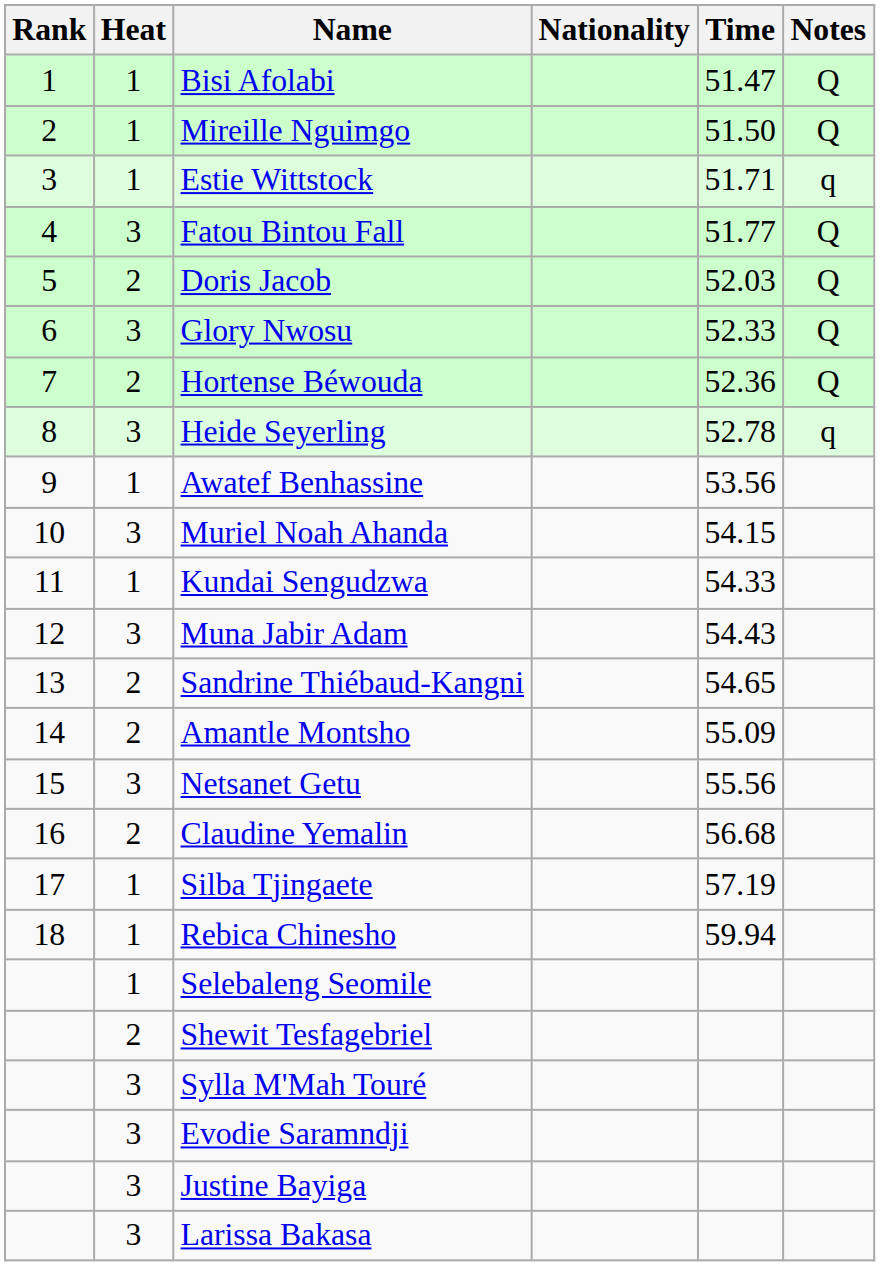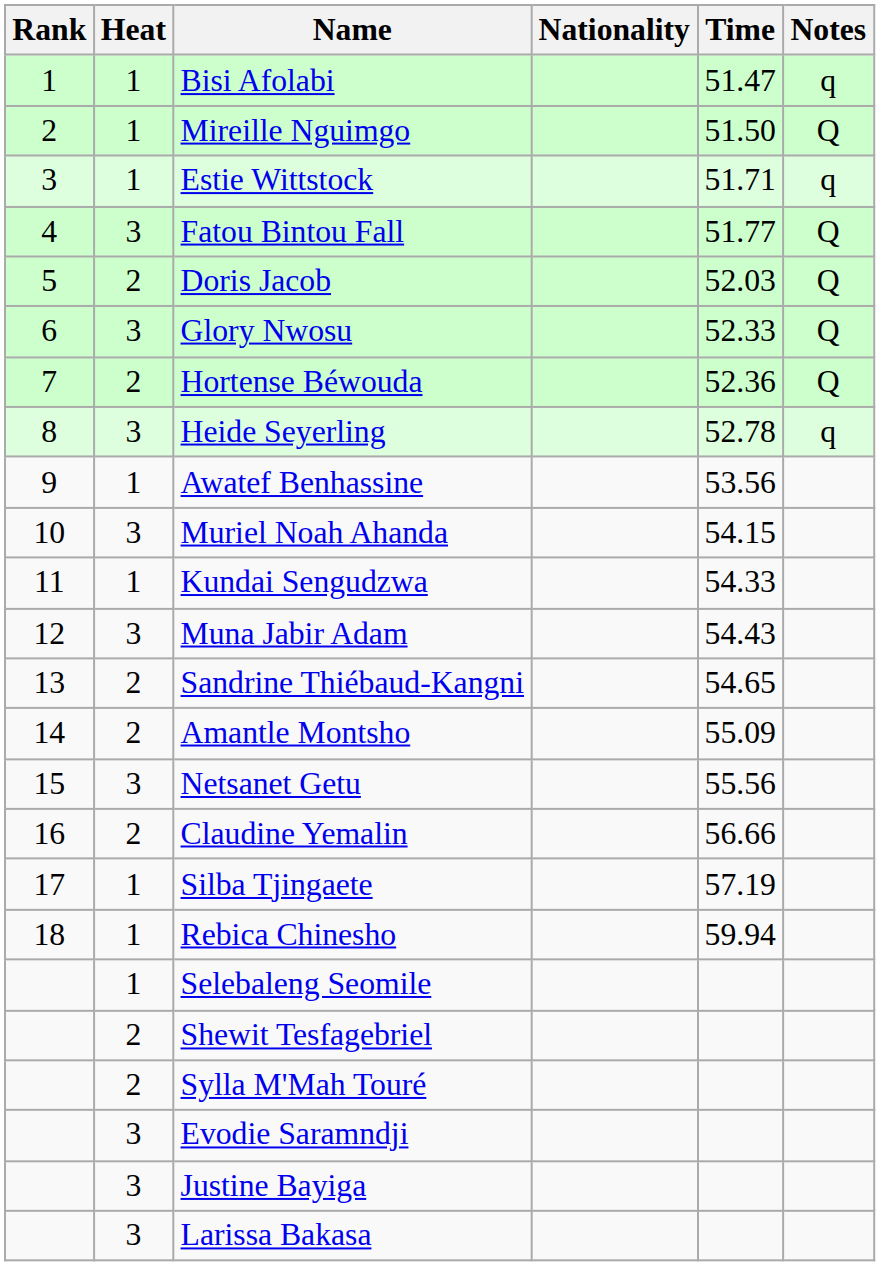 <table class="wikitable sortable" style="text-align:center">
 <tr>
 <th>Rank</th>
 <th>Heat</th>
 <th>Name</th>
 <th>Nationality</th>
 <th>Time</th>
 <th>Notes</th>
 </tr>
 <tr bgcolor=ccffcc>
 <td>1</td>
 <td>1</td>
 <td align=left><a href='#'>Bisi Afolabi</a></td>
 <td align=left></td>
 <td>51.47</td>
-<td>Q</td>
+<td>q</td>
 </tr>
 <tr bgcolor=ccffcc>
 <td>2</td>
 <td>1</td>
 <td align=left><a href='#'>Mireille Nguimgo</a></td>
 <td align=left></td>
 <td>51.50</td>
 <td>Q</td>
 </tr>
 <tr bgcolor=ddffdd>
 <td>3</td>
 <td>1</td>
 <td align=left><a href='#'>Estie Wittstock</a></td>
 <td align=left></td>
 <td>51.71</td>
 <td>q</td>
 </tr>
 <tr bgcolor=ccffcc>
 <td>4</td>
 <td>3</td>
 <td align=left><a href='#'>Fatou Bintou Fall</a></td>
 <td align=left></td>
 <td>51.77</td>
 <td>Q</td>
 </tr>
 <tr bgcolor=ccffcc>
 <td>5</td>
 <td>2</td>
 <td align=left><a href='#'>Doris Jacob</a></td>
 <td align=left></td>
 <td>52.03</td>
 <td>Q</td>
 </tr>
 <tr bgcolor=ccffcc>
 <td>6</td>
 <td>3</td>
 <td align=left><a href='#'>Glory Nwosu</a></td>
 <td align=left></td>
 <td>52.33</td>
 <td>Q</td>
 </tr>
 <tr bgcolor=ccffcc>
 <td>7</td>
 <td>2</td>
 <td align=left><a href='#'>Hortense Béwouda</a></td>
 <td align=left></td>
 <td>52.36</td>
 <td>Q</td>
 </tr>
 <tr bgcolor=ddffdd>
 <td>8</td>
 <td>3</td>
 <td align=left><a href='#'>Heide Seyerling</a></td>
 <td align=left></td>
 <td>52.78</td>
 <td>q</td>
 </tr>
 <tr>
 <td>9</td>
 <td>1</td>
 <td align=left><a href='#'>Awatef Benhassine</a></td>
 <td align=left></td>
 <td>53.56</td>
 <td></td>
 </tr>
 <tr>
 <td>10</td>
 <td>3</td>
 <td align=left><a href='#'>Muriel Noah Ahanda</a></td>
 <td align=left></td>
 <td>54.15</td>
 <td></td>
 </tr>
 <tr>
 <td>11</td>
 <td>1</td>
 <td align=left><a href='#'>Kundai Sengudzwa</a></td>
 <td align=left></td>
 <td>54.33</td>
 <td></td>
 </tr>
 <tr>
 <td>12</td>
 <td>3</td>
 <td align=left><a href='#'>Muna Jabir Adam</a></td>
 <td align=left></td>
 <td>54.43</td>
 <td></td>
 </tr>
 <tr>
 <td>13</td>
 <td>2</td>
 <td align=left><a href='#'>Sandrine Thiébaud-Kangni</a></td>
 <td align=left></td>
 <td>54.65</td>
 <td></td>
 </tr>
 <tr>
 <td>14</td>
 <td>2</td>
 <td align=left><a href='#'>Amantle Montsho</a></td>
 <td align=left></td>
 <td>55.09</td>
 <td></td>
 </tr>
 <tr>
 <td>15</td>
 <td>3</td>
 <td align=left><a href='#'>Netsanet Getu</a></td>
 <td align=left></td>
 <td>55.56</td>
 <td></td>
 </tr>
 <tr>
 <td>16</td>
 <td>2</td>
 <td align=left><a href='#'>Claudine Yemalin</a></td>
 <td align=left></td>
-<td>56.68</td>
+<td>56.66</td>
 <td></td>
 </tr>
 <tr>
 <td>17</td>
 <td>1</td>
 <td align=left><a href='#'>Silba Tjingaete</a></td>
 <td align=left></td>
 <td>57.19</td>
 <td></td>
 </tr>
 <tr>
 <td>18</td>
 <td>1</td>
 <td align=left><a href='#'>Rebica Chinesho</a></td>
 <td align=left></td>
 <td>59.94</td>
 <td></td>
 </tr>
 <tr>
 <td></td>
 <td>1</td>
 <td align=left><a href='#'>Selebaleng Seomile</a></td>
 <td align=left></td>
 <td></td>
 <td></td>
 </tr>
 <tr>
 <td></td>
 <td>2</td>
 <td align=left><a href='#'>Shewit Tesfagebriel</a></td>
 <td align=left></td>
 <td></td>
 <td></td>
 </tr>
 <tr>
 <td></td>
-<td>3</td>
+<td>2</td>
 <td align=left><a href='#'>Sylla M'Mah Touré</a></td>
 <td align=left></td>
 <td></td>
 <td></td>
 </tr>
 <tr>
 <td></td>
 <td>3</td>
 <td align=left><a href='#'>Evodie Saramndji</a></td>
 <td align=left></td>
 <td></td>
 <td></td>
 </tr>
 <tr>
 <td></td>
 <td>3</td>
 <td align=left><a href='#'>Justine Bayiga</a></td>
 <td align=left></td>
 <td></td>
 <td></td>
 </tr>
 <tr>
 <td></td>
 <td>3</td>
 <td align=left><a href='#'>Larissa Bakasa</a></td>
 <td align=left></td>
 <td></td>
 <td></td>
 </tr>
 </table>
